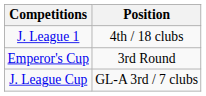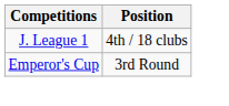 <table class="wikitable" style="text-align:center;">
 <tr>
 <th>Competitions</th>
 <th>Position</th>
 </tr>
 <tr>
 <td><a href='#'>J. League 1</a></td>
 <td>4th / 18 clubs</td>
 </tr>
 <tr>
 <td><a href='#'>Emperor's Cup</a></td>
 <td>3rd Round</td>
 </tr>
-<tr>
-<td><a href='#'>J. League Cup</a></td>
-<td>GL-A 3rd / 7 clubs</td>
-</tr>
 </table>
